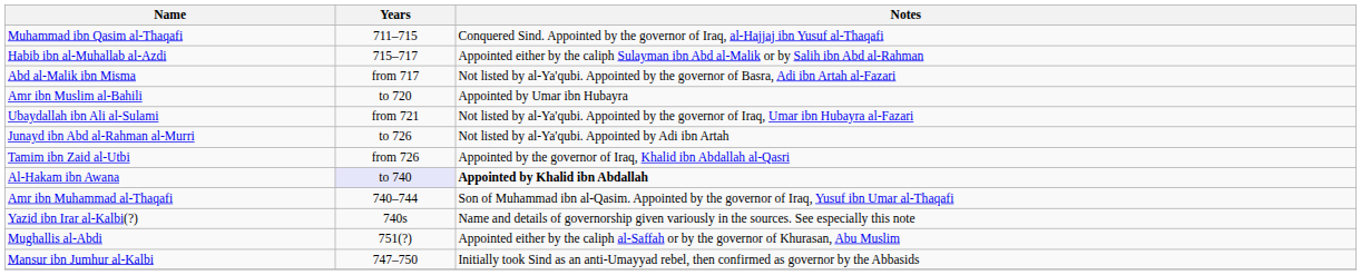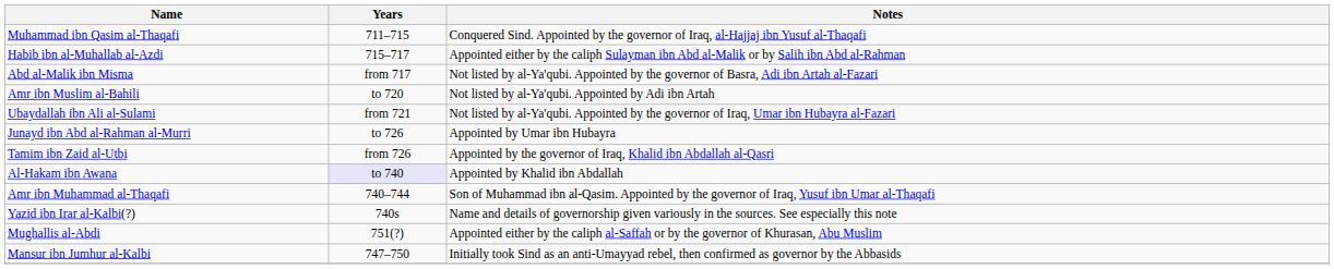 <table width=85% class="wikitable">
 <tr>
 <th width=22%>Name</th>
 <th width=8%>Years</th>
 <th width=60%>Notes</th>
 </tr>
 <tr>
 <td><a href='#'>Muhammad ibn Qasim al-Thaqafi</a></td>
 <td align="center">711–715</td>
 <td>Conquered Sind. Appointed by the governor of Iraq, <a href='#'>al-Hajjaj ibn Yusuf al-Thaqafi</a></td>
 </tr>
 <tr>
 <td><a href='#'>Habib ibn al-Muhallab al-Azdi</a></td>
 <td align="center">715–717</td>
 <td>Appointed either by the caliph <a href='#'>Sulayman ibn Abd al-Malik</a> or by <a href='#'>Salih ibn Abd al-Rahman</a></td>
 </tr>
 <tr>
 <td><a href='#'>Abd al-Malik ibn Misma</a></td>
 <td align="center">from 717</td>
 <td>Not listed by al-Ya'qubi. Appointed by the governor of Basra, <a href='#'>Adi ibn Artah al-Fazari</a></td>
 </tr>
 <tr>
 <td><a href='#'>Amr ibn Muslim al-Bahili</a></td>
 <td align="center">to 720</td>
-<td>Appointed by Umar ibn Hubayra</td>
+<td>Not listed by al-Ya'qubi. Appointed by Adi ibn Artah</td>
 </tr>
 <tr>
 <td><a href='#'>Ubaydallah ibn Ali al-Sulami</a></td>
 <td align="center">from 721</td>
 <td>Not listed by al-Ya'qubi. Appointed by the governor of Iraq, <a href='#'>Umar ibn Hubayra al-Fazari</a></td>
 </tr>
 <tr>
 <td><a href='#'>Junayd ibn Abd al-Rahman al-Murri</a></td>
 <td align="center">to 726</td>
-<td>Not listed by al-Ya'qubi. Appointed by Adi ibn Artah</td>
+<td>Appointed by Umar ibn Hubayra</td>
 </tr>
 <tr>
 <td><a href='#'>Tamim ibn Zaid al-Utbi</a></td>
 <td align="center">from 726</td>
 <td>Appointed by the governor of Iraq, <a href='#'>Khalid ibn Abdallah al-Qasri</a></td>
 </tr>
 <tr>
 <td><a href='#'>Al-Hakam ibn Awana</a></td>
 <td align="center" style="background: lavender;">to 740</td>
-<td><strong>Appointed by Khalid ibn Abdallah</strong></td>
+<td>Appointed by Khalid ibn Abdallah</td>
 </tr>
 <tr>
 <td><a href='#'>Amr ibn Muhammad al-Thaqafi</a></td>
 <td align="center">740–744</td>
 <td>Son of Muhammad ibn al-Qasim. Appointed by the governor of Iraq, <a href='#'>Yusuf ibn Umar al-Thaqafi</a></td>
 </tr>
 <tr>
 <td><a href='#'>Yazid ibn Irar al-Kalbi</a>(?)</td>
 <td align="center">740s</td>
 <td>Name and details of governorship given variously in the sources. See especially this note</td>
 </tr>
 <tr>
 <td><a href='#'>Mughallis al-Abdi</a></td>
 <td align="center">751(?)</td>
 <td>Appointed either by the caliph <a href='#'>al-Saffah</a> or by the governor of Khurasan, <a href='#'>Abu Muslim</a></td>
 </tr>
 <tr>
 <td><a href='#'>Mansur ibn Jumhur al-Kalbi</a></td>
 <td align="center">747–750</td>
 <td>Initially took Sind as an anti-Umayyad rebel, then confirmed as governor by the Abbasids</td>
 </tr>
 <tr>
 </tr>
 </table>
